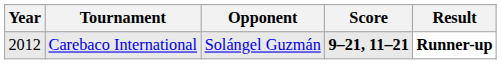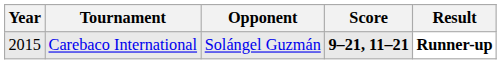 <table class="sortable wikitable" style="font-size: 90%;">
 <tr>
 <th>Year</th>
 <th>Tournament</th>
 <th>Opponent</th>
 <th>Score</th>
 <th>Result</th>
 </tr>
 <tr style="background:#E9E9E9">
-<td align="center">2012</td>
+<td align="center">2015</td>
 <td align="left"><a href='#'>Carebaco International</a></td>
 <td align="left"> <a href='#'>Solángel Guzmán</a></td>
 <td align="left"><strong>9–21, 11–21</strong></td>
 <td style="text-align:left; background:white"> <strong>Runner-up</strong></td>
 </tr>
 </table>
